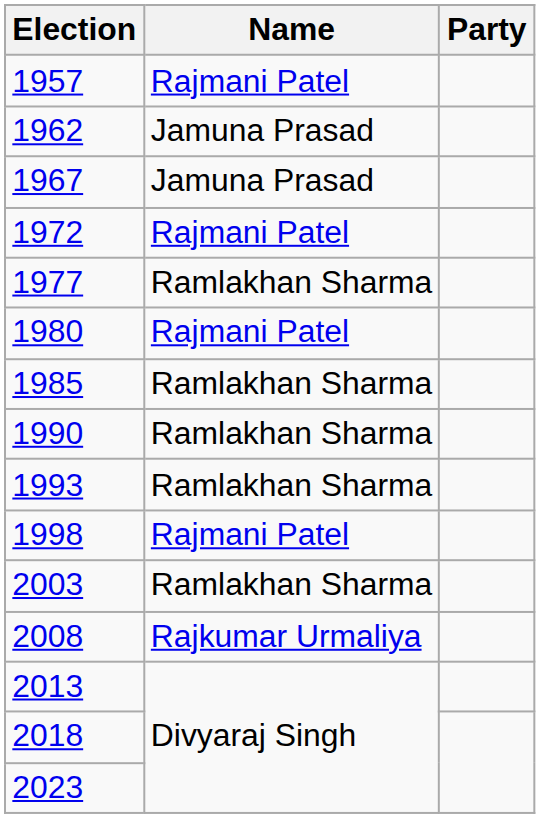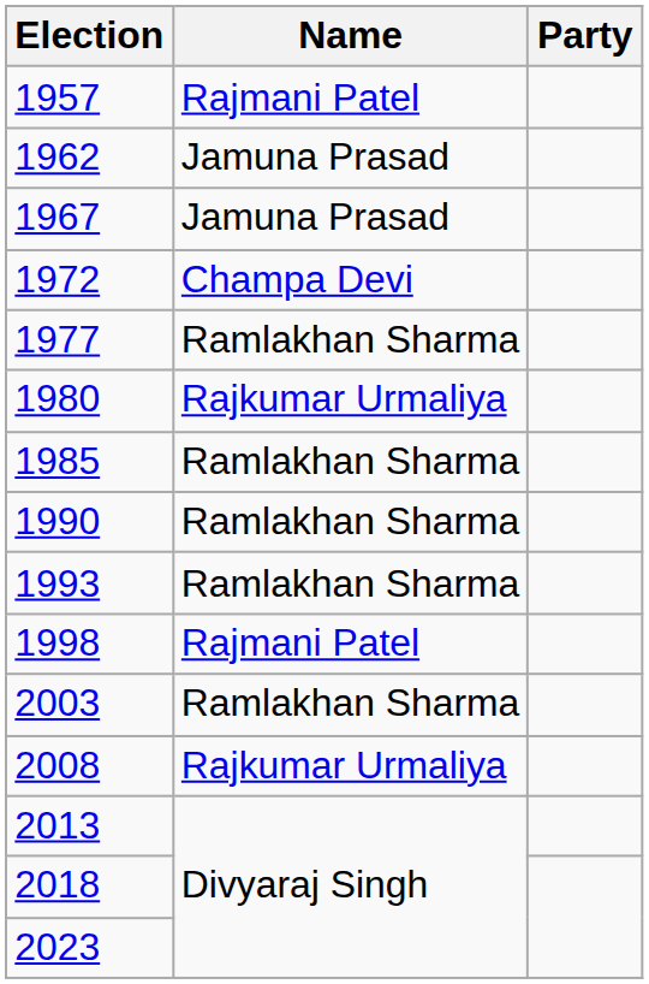 <table class="wikitable sortable">
 <tr>
 <th>Election</th>
 <th>Name</th>
 <th colspan=2>Party</th>
 </tr>
 <tr>
 <td><a href='#'>1957</a></td>
 <td><a href='#'>Rajmani Patel</a></td>
 <td></td>
 </tr>
 <tr>
 <td><a href='#'>1962</a></td>
 <td>Jamuna Prasad</td>
 <td></td>
 </tr>
 <tr>
 <td><a href='#'>1967</a></td>
 <td>Jamuna Prasad</td>
 </tr>
 <tr>
 <td><a href='#'>1972</a></td>
-<td><a href='#'>Rajmani Patel</a></td>
+<td><a href='#'>Champa Devi</a></td>
 <td></td>
 </tr>
 <tr>
 <td><a href='#'>1977</a></td>
 <td>Ramlakhan Sharma</td>
 <td></td>
 </tr>
 <tr>
 <td><a href='#'>1980</a></td>
-<td><a href='#'>Rajmani Patel</a></td>
+<td><a href='#'>Rajkumar Urmaliya</a></td>
 <td></td>
 </tr>
 <tr>
 <td><a href='#'>1985</a></td>
 <td>Ramlakhan Sharma</td>
 <td></td>
 </tr>
 <tr>
 <td><a href='#'>1990</a></td>
 <td>Ramlakhan Sharma</td>
 <td></td>
 </tr>
 <tr>
 <td><a href='#'>1993</a></td>
 <td>Ramlakhan Sharma</td>
 <td></td>
 </tr>
 <tr>
 <td><a href='#'>1998</a></td>
 <td><a href='#'>Rajmani Patel</a></td>
 <td></td>
 </tr>
 <tr>
 <td><a href='#'>2003</a></td>
 <td>Ramlakhan Sharma</td>
 <td></td>
 </tr>
 <tr>
 <td><a href='#'>2008</a></td>
 <td><a href='#'>Rajkumar Urmaliya</a></td>
 <td></td>
 </tr>
 <tr>
 <td><a href='#'>2013</a></td>
 <td rowspan=3>Divyaraj Singh</td>
 <td></td>
 </tr>
 <tr>
 <td><a href='#'>2018</a></td>
 </tr>
 <tr>
 <td><a href='#'>2023</a></td>
 </tr>
 </table>
